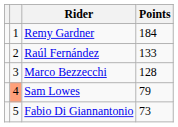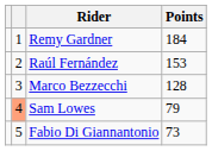 <table class="wikitable" style="font-size: 85%;">
 <tr>
 <th></th>
 <th></th>
 <th>Rider</th>
 <th>Points</th>
 </tr>
 <tr>
 <td></td>
 <td align=center>1</td>
 <td> <a href='#'>Remy Gardner</a></td>
 <td align=left>184</td>
 </tr>
 <tr>
 <td></td>
 <td align=center>2</td>
 <td> <a href='#'>Raúl Fernández</a></td>
-<td align=left>133</td>
+<td align=left>153</td>
 </tr>
 <tr>
 <td></td>
 <td align=center>3</td>
 <td> <a href='#'>Marco Bezzecchi</a></td>
 <td align=left>128</td>
 </tr>
 <tr>
 <td></td>
 <td align=center style="background: lightsalmon;">4</td>
 <td> <a href='#'>Sam Lowes</a></td>
 <td align=left>79</td>
 </tr>
 <tr>
 <td></td>
 <td align=center>5</td>
 <td> <a href='#'>Fabio Di Giannantonio</a></td>
 <td align=left>73</td>
 </tr>
 </table>
